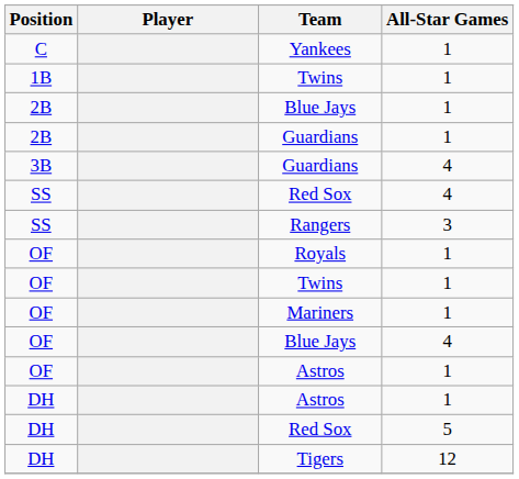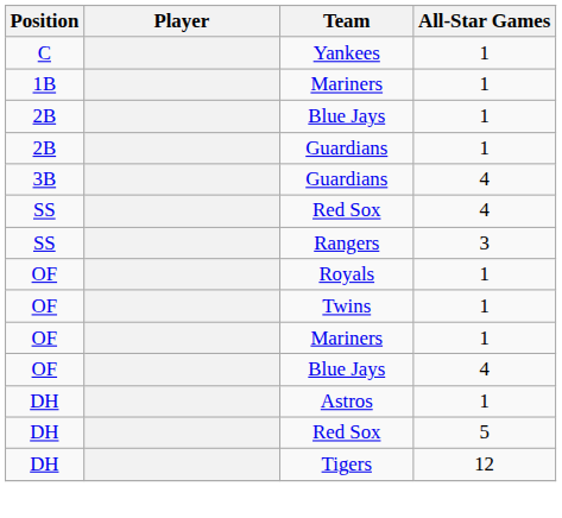 <table class="wikitable sortable plainrowheaders" style="text-align:center;">
 <tr>
 </tr>
 <tr>
 <th scope="col">Position</th>
 <th scope="col" style="width:150px;">Player</th>
 <th scope="col" style="width:100px;">Team</th>
 <th scope="col">All-Star Games</th>
 </tr>
 <tr>
 <td><a href='#'>C</a></td>
 <th scope="row" style="text-align:center"></th>
 <td><a href='#'>Yankees</a></td>
 <td>1</td>
 </tr>
 <tr>
 <td><a href='#'>1B</a></td>
 <th scope="row" style="text-align:center"></th>
-<td><a href='#'>Twins</a></td>
+<td><a href='#'>Mariners</a></td>
 <td>1</td>
 </tr>
 <tr>
 <td><a href='#'>2B</a></td>
 <th scope="row" style="text-align:center"></th>
 <td><a href='#'>Blue Jays</a></td>
 <td>1</td>
 </tr>
 <tr>
 <td><a href='#'>2B</a></td>
 <th scope="row" style="text-align:center"></th>
 <td><a href='#'>Guardians</a></td>
 <td>1</td>
 </tr>
 <tr>
 <td><a href='#'>3B</a></td>
 <th scope="row" style="text-align:center"></th>
 <td><a href='#'>Guardians</a></td>
 <td>4</td>
 </tr>
 <tr>
 <td><a href='#'>SS</a></td>
 <th scope="row" style="text-align:center"></th>
 <td><a href='#'>Red Sox</a></td>
 <td>4</td>
 </tr>
 <tr>
 <td><a href='#'>SS</a></td>
 <th scope="row" style="text-align:center"></th>
 <td><a href='#'>Rangers</a></td>
 <td>3</td>
 </tr>
 <tr>
 <td><a href='#'>OF</a></td>
 <th scope="row" style="text-align:center"></th>
 <td><a href='#'>Royals</a></td>
 <td>1</td>
 </tr>
 <tr>
 <td><a href='#'>OF</a></td>
 <th scope="row" style="text-align:center"></th>
 <td><a href='#'>Twins</a></td>
 <td>1</td>
 </tr>
 <tr>
 <td><a href='#'>OF</a></td>
 <th scope="row" style="text-align:center"></th>
 <td><a href='#'>Mariners</a></td>
 <td>1</td>
 </tr>
 <tr>
 <td><a href='#'>OF</a></td>
 <th scope="row" style="text-align:center"></th>
 <td><a href='#'>Blue Jays</a></td>
 <td>4</td>
 </tr>
 <tr>
-<td><a href='#'>OF</a></td>
-<th scope="row" style="text-align:center"></th>
-<td><a href='#'>Astros</a></td>
-<td>1</td>
-</tr>
-<tr>
 <td><a href='#'>DH</a></td>
 <th scope="row" style="text-align:center"></th>
 <td><a href='#'>Astros</a></td>
 <td>1</td>
 </tr>
 <tr>
 <td><a href='#'>DH</a></td>
 <th scope="row" style="text-align:center"></th>
 <td><a href='#'>Red Sox</a></td>
 <td>5</td>
 </tr>
 <tr>
 <td><a href='#'>DH</a></td>
 <th scope="row" style="text-align:center"></th>
 <td><a href='#'>Tigers</a></td>
 <td>12</td>
 </tr>
 <tr>
 </tr>
 </table>
